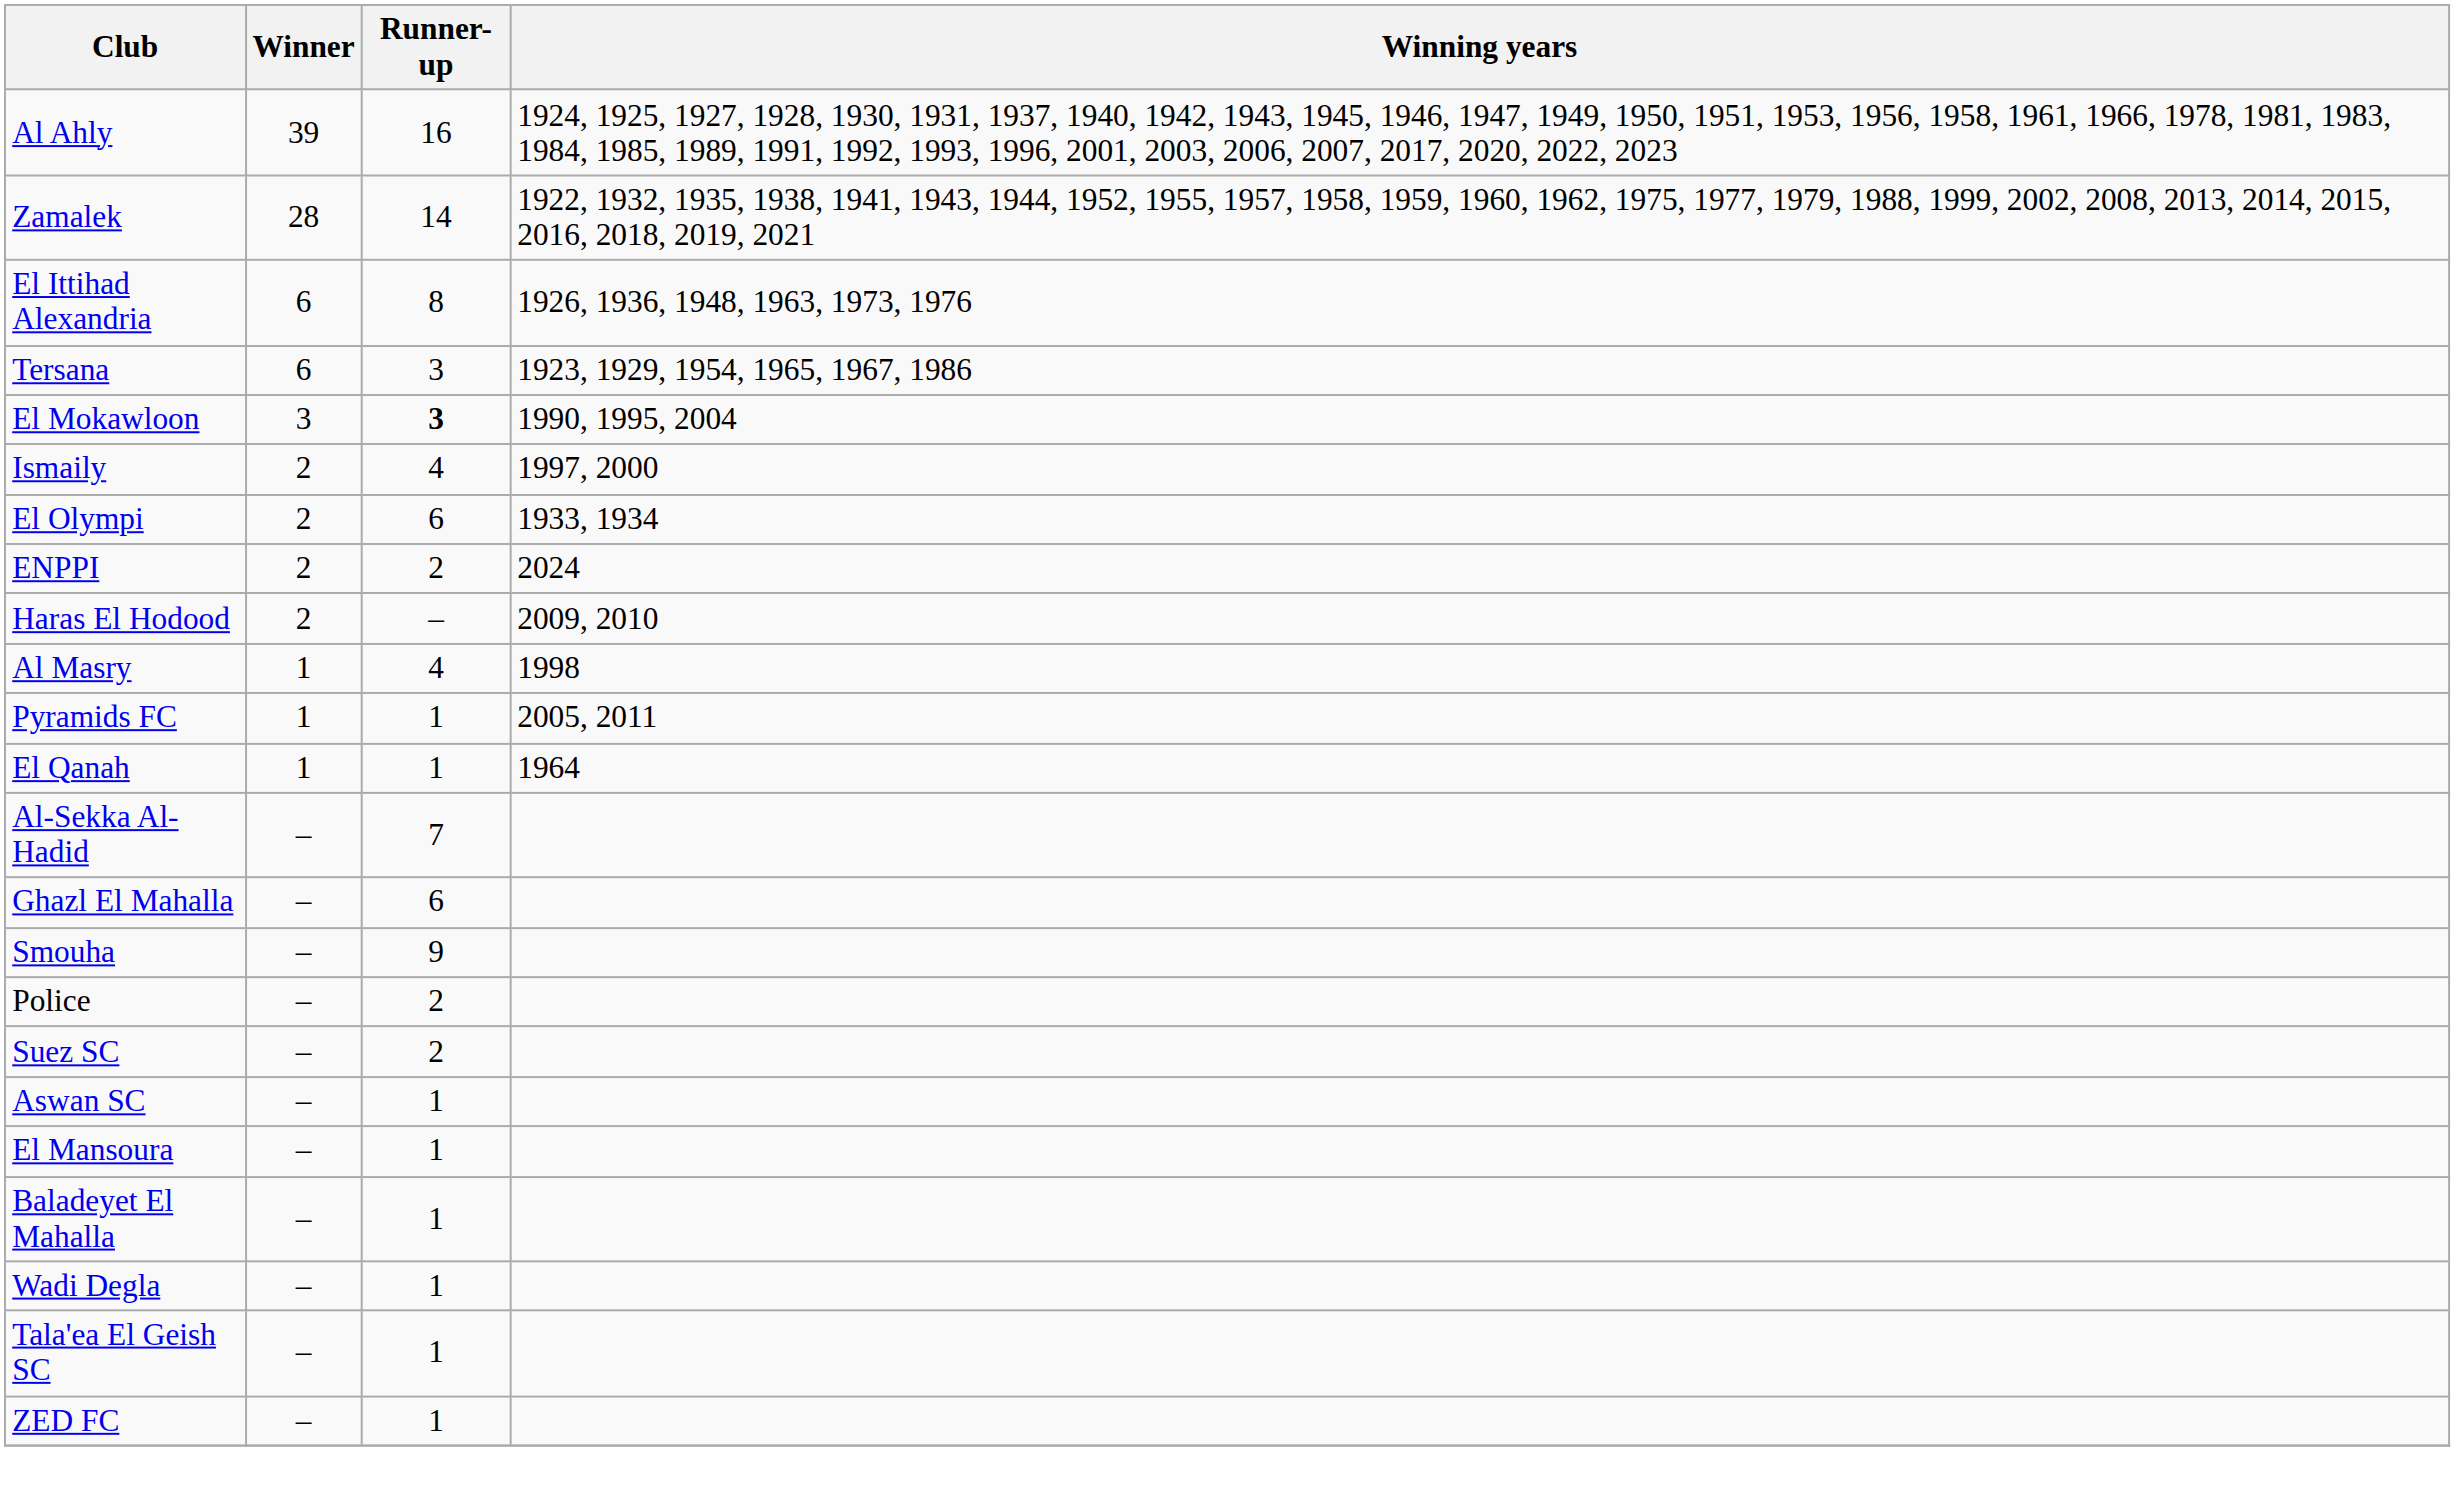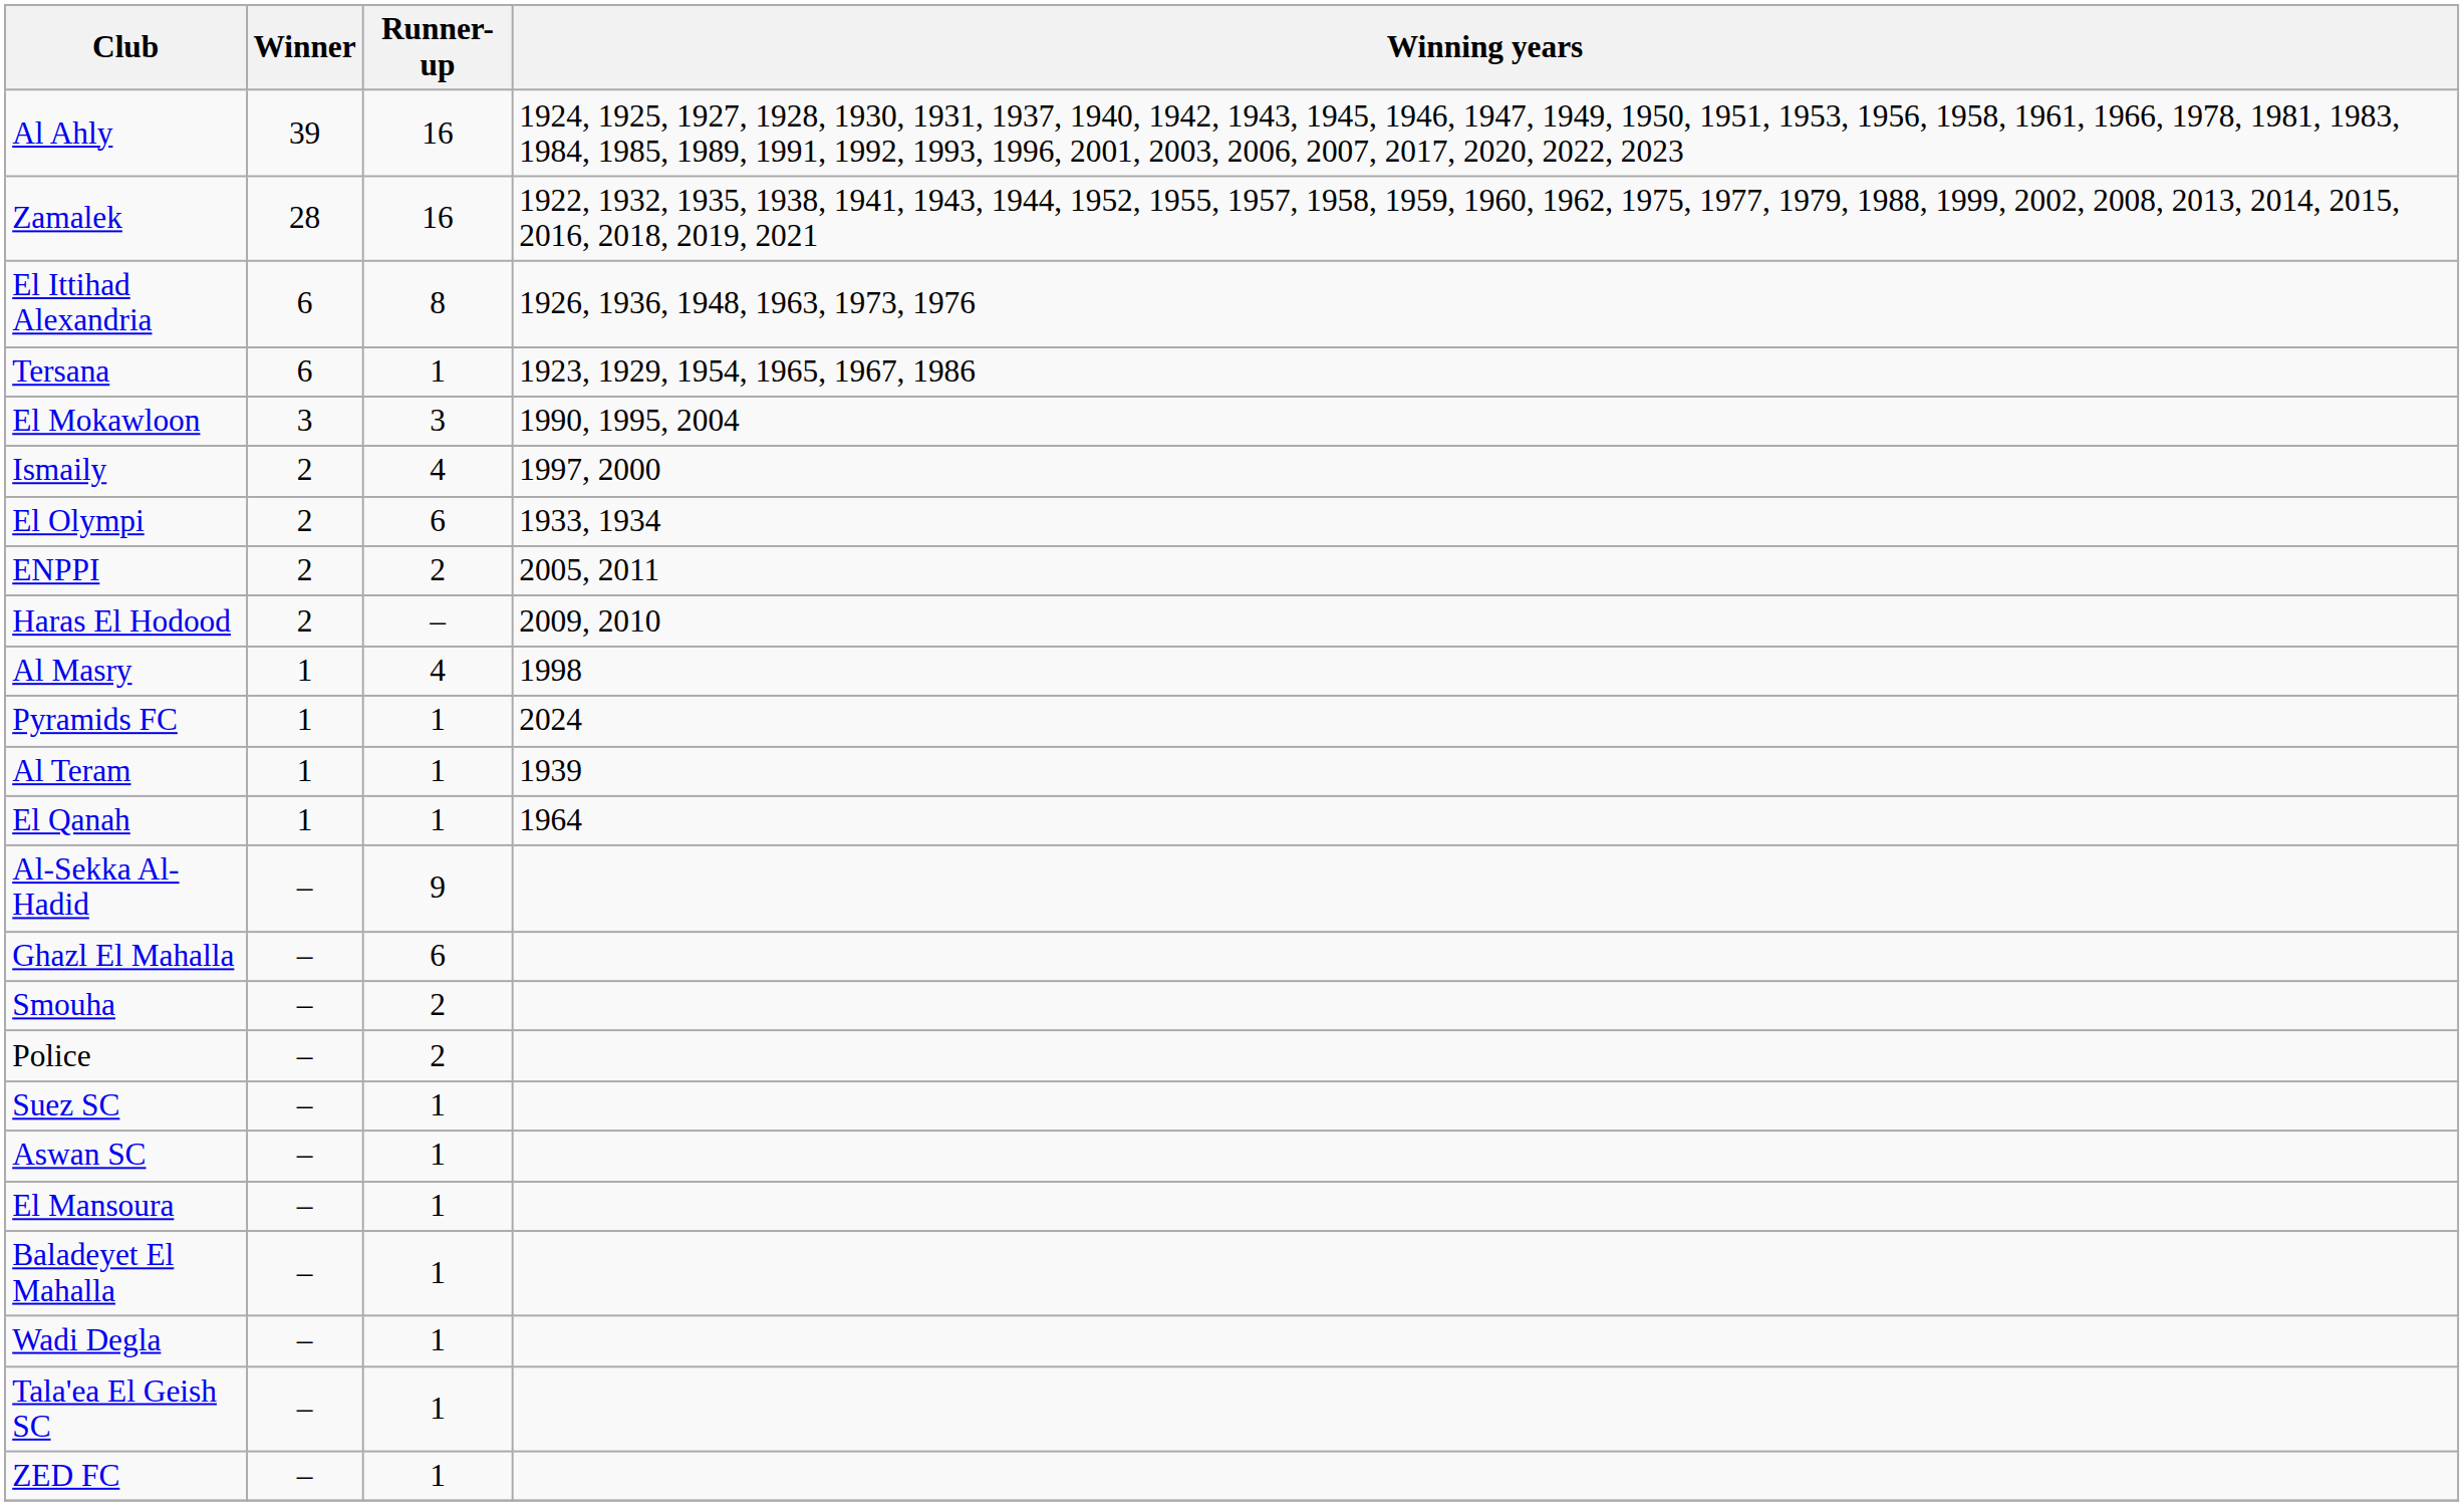 <table class="wikitable sortable" align="bottom">
 <tr>
 <th>Club</th>
 <th>Winner</th>
 <th>Runner-up</th>
 <th>Winning years</th>
 </tr>
 <tr>
 <td><a href='#'>Al Ahly</a>  </td>
 <td style="text-align:center;">39</td>
 <td style="text-align:center;">16</td>
 <td>1924, 1925, 1927, 1928, 1930, 1931, 1937, 1940, 1942, 1943, 1945, 1946, 1947, 1949, 1950, 1951, 1953, 1956, 1958, 1961, 1966, 1978, 1981, 1983, 1984, 1985, 1989, 1991, 1992, 1993, 1996, 2001, 2003, 2006, 2007, 2017, 2020, 2022, 2023</td>
 </tr>
 <tr>
 <td><a href='#'>Zamalek</a> </td>
 <td style="text-align:center;">28</td>
-<td style="text-align:center;">14</td>
+<td style="text-align:center;">16</td>
 <td>1922, 1932, 1935, 1938, 1941, 1943, 1944, 1952, 1955, 1957, 1958, 1959, 1960, 1962, 1975, 1977, 1979, 1988, 1999, 2002, 2008, 2013, 2014, 2015, 2016, 2018, 2019, 2021</td>
 </tr>
 <tr>
 <td><a href='#'>El Ittihad Alexandria</a></td>
 <td style="text-align:center;">6</td>
 <td style="text-align:center;">8</td>
 <td>1926, 1936, 1948, 1963, 1973, 1976</td>
 </tr>
 <tr>
 <td><a href='#'>Tersana</a></td>
 <td style="text-align:center;">6</td>
-<td style="text-align:center;">3</td>
+<td style="text-align:center;">1</td>
 <td>1923, 1929, 1954, 1965, 1967, 1986</td>
 </tr>
 <tr>
 <td><a href='#'>El Mokawloon</a></td>
 <td style="text-align:center;">3</td>
-<td style="text-align:center;"><strong>3</strong></td>
+<td style="text-align:center;">3</td>
 <td>1990, 1995, 2004</td>
 </tr>
 <tr>
 <td><a href='#'>Ismaily</a></td>
 <td style="text-align:center;">2</td>
 <td style="text-align:center;">4</td>
 <td>1997, 2000</td>
 </tr>
 <tr>
 <td><a href='#'>El Olympi</a></td>
 <td style="text-align:center;">2</td>
 <td style="text-align:center;">6</td>
 <td>1933, 1934</td>
 </tr>
 <tr>
 <td><a href='#'>ENPPI</a></td>
 <td style="text-align:center;">2</td>
 <td style="text-align:center;">2</td>
-<td>2024</td>
+<td>2005, 2011</td>
 </tr>
 <tr>
 <td><a href='#'>Haras El Hodood</a></td>
 <td style="text-align:center;">2</td>
 <td style="text-align:center;">–</td>
 <td>2009, 2010</td>
 </tr>
 <tr>
 <td><a href='#'>Al Masry</a></td>
 <td style="text-align:center;">1</td>
 <td style="text-align:center;">4</td>
 <td>1998</td>
 </tr>
 <tr>
 <td><a href='#'>Pyramids FC</a></td>
 <td style="text-align:center;">1</td>
 <td style="text-align:center;">1</td>
-<td>2005, 2011</td>
+<td>2024</td>
+</tr>
+<tr>
+<td><a href='#'>Al Teram</a></td>
+<td style="text-align:center;">1</td>
+<td style="text-align:center;">1</td>
+<td>1939</td>
 </tr>
 <tr>
 <td><a href='#'>El Qanah</a></td>
 <td style="text-align:center;">1</td>
 <td style="text-align:center;">1</td>
 <td>1964</td>
 </tr>
 <tr>
 <td><a href='#'>Al-Sekka Al-Hadid</a></td>
 <td style="text-align:center;">–</td>
-<td style="text-align:center;">7</td>
+<td style="text-align:center;">9</td>
 <td></td>
 </tr>
 <tr>
 <td><a href='#'>Ghazl El Mahalla</a></td>
 <td style="text-align:center;">–</td>
 <td style="text-align:center;">6</td>
 <td></td>
 </tr>
 <tr>
 <td><a href='#'>Smouha</a></td>
 <td style="text-align:center;">–</td>
-<td style="text-align:center;">9</td>
+<td style="text-align:center;">2</td>
 <td></td>
 </tr>
 <tr>
 <td>Police</td>
 <td style="text-align:center;">–</td>
 <td style="text-align:center;">2</td>
 <td></td>
 </tr>
 <tr>
 <td><a href='#'>Suez SC</a></td>
 <td style="text-align:center;">–</td>
-<td style="text-align:center;">2</td>
+<td style="text-align:center;">1</td>
 <td></td>
 </tr>
 <tr>
 <td><a href='#'>Aswan SC</a></td>
 <td style="text-align:center;">–</td>
 <td style="text-align:center;">1</td>
 <td></td>
 </tr>
 <tr>
 <td><a href='#'>El Mansoura</a></td>
 <td style="text-align:center;">–</td>
 <td style="text-align:center;">1</td>
 <td></td>
 </tr>
 <tr>
 <td><a href='#'>Baladeyet El Mahalla</a></td>
 <td style="text-align:center;">–</td>
 <td style="text-align:center;">1</td>
 <td></td>
 </tr>
 <tr>
 <td><a href='#'>Wadi Degla</a></td>
 <td style="text-align:center;">–</td>
 <td style="text-align:center;">1</td>
 <td></td>
 </tr>
 <tr>
 <td><a href='#'>Tala'ea El Geish SC</a></td>
 <td style="text-align:center;">–</td>
 <td style="text-align:center;">1</td>
 <td></td>
 </tr>
 <tr>
 <td><a href='#'>ZED FC</a></td>
 <td style="text-align:center;">–</td>
 <td style="text-align:center;">1</td>
 <td></td>
 </tr>
 <tr>
 </tr>
 </table>
